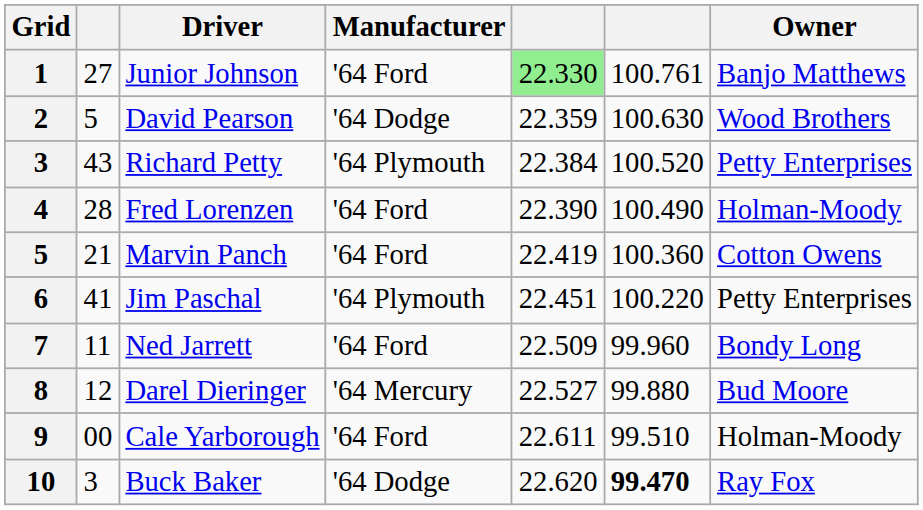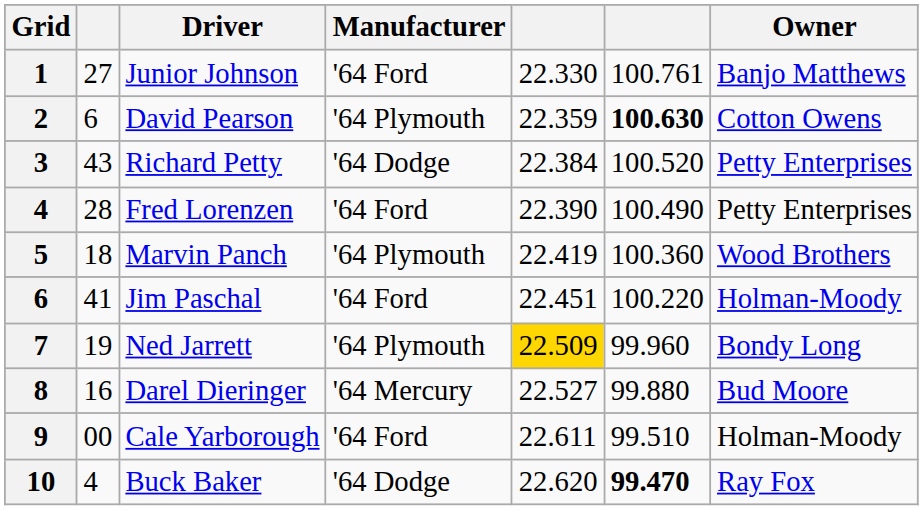 <table class="wikitable">
 <tr>
 <th>Grid</th>
 <th></th>
 <th>Driver</th>
 <th>Manufacturer</th>
 <th></th>
 <th></th>
 <th>Owner</th>
 </tr>
 <tr>
 <th>1</th>
 <td>27</td>
 <td><a href='#'>Junior Johnson</a></td>
 <td>'64 Ford</td>
-<td style="background: lightgreen;">22.330</td>
+<td>22.330</td>
 <td>100.761</td>
 <td><a href='#'>Banjo Matthews</a></td>
 </tr>
 <tr>
 <th>2</th>
-<td>5</td>
+<td>6</td>
 <td><a href='#'>David Pearson</a></td>
-<td>'64 Dodge</td>
+<td>'64 Plymouth</td>
 <td>22.359</td>
-<td>100.630</td>
-<td><a href='#'>Wood Brothers</a></td>
+<td><strong>100.630</strong></td>
+<td><a href='#'>Cotton Owens</a></td>
 </tr>
 <tr>
 <th>3</th>
 <td>43</td>
 <td><a href='#'>Richard Petty</a></td>
-<td>'64 Plymouth</td>
+<td>'64 Dodge</td>
 <td>22.384</td>
 <td>100.520</td>
 <td><a href='#'>Petty Enterprises</a></td>
 </tr>
 <tr>
 <th>4</th>
 <td>28</td>
 <td><a href='#'>Fred Lorenzen</a></td>
 <td>'64 Ford</td>
 <td>22.390</td>
 <td>100.490</td>
-<td><a href='#'>Holman-Moody</a></td>
+<td>Petty Enterprises</td>
 </tr>
 <tr>
 <th>5</th>
-<td>21</td>
+<td>18</td>
 <td><a href='#'>Marvin Panch</a></td>
-<td>'64 Ford</td>
+<td>'64 Plymouth</td>
 <td>22.419</td>
 <td>100.360</td>
-<td><a href='#'>Cotton Owens</a></td>
+<td><a href='#'>Wood Brothers</a></td>
 </tr>
 <tr>
 <th>6</th>
 <td>41</td>
 <td><a href='#'>Jim Paschal</a></td>
-<td>'64 Plymouth</td>
+<td>'64 Ford</td>
 <td>22.451</td>
 <td>100.220</td>
-<td>Petty Enterprises</td>
+<td><a href='#'>Holman-Moody</a></td>
 </tr>
 <tr>
 <th>7</th>
-<td>11</td>
+<td>19</td>
 <td><a href='#'>Ned Jarrett</a></td>
-<td>'64 Ford</td>
-<td>22.509</td>
+<td>'64 Plymouth</td>
+<td style="background: gold;">22.509</td>
 <td>99.960</td>
 <td><a href='#'>Bondy Long</a></td>
 </tr>
 <tr>
 <th>8</th>
-<td>12</td>
+<td>16</td>
 <td><a href='#'>Darel Dieringer</a></td>
 <td>'64 Mercury</td>
 <td>22.527</td>
 <td>99.880</td>
 <td><a href='#'>Bud Moore</a></td>
 </tr>
 <tr>
 <th>9</th>
 <td>00</td>
 <td><a href='#'>Cale Yarborough</a></td>
 <td>'64 Ford</td>
 <td>22.611</td>
 <td>99.510</td>
 <td>Holman-Moody</td>
 </tr>
 <tr>
 <th>10</th>
-<td>3</td>
+<td>4</td>
 <td><a href='#'>Buck Baker</a></td>
 <td>'64 Dodge</td>
 <td>22.620</td>
 <td><strong>99.470</strong></td>
 <td><a href='#'>Ray Fox</a></td>
 </tr>
 </table>
